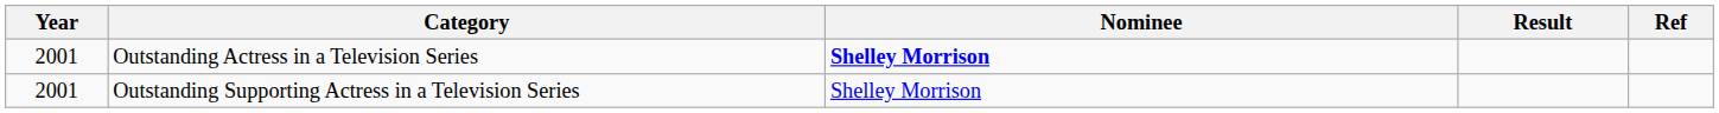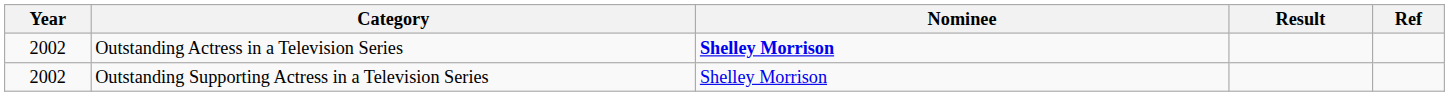 <table class="wikitable" style="width:100%;">
 <tr>
 <th style="width:6%;">Year</th>
 <th style="width:42%;">Category</th>
 <th style="width:37%;">Nominee</th>
 <th style="width:10%;">Result</th>
 <th style="width:5%;">Ref</th>
 </tr>
 <tr>
-<td style="text-align:center;">2001</td>
+<td style="text-align:center;">2002</td>
 <td>Outstanding Actress in a Television Series</td>
 <td><strong><a href='#'>Shelley Morrison</a></strong></td>
 <td></td>
 <td style="text-align:center;"></td>
 </tr>
 <tr>
-<td style="text-align:center;">2001</td>
+<td style="text-align:center;">2002</td>
 <td>Outstanding Supporting Actress in a Television Series</td>
 <td><a href='#'>Shelley Morrison</a></td>
 <td></td>
 <td style="text-align:center;"></td>
 </tr>
 </table>
